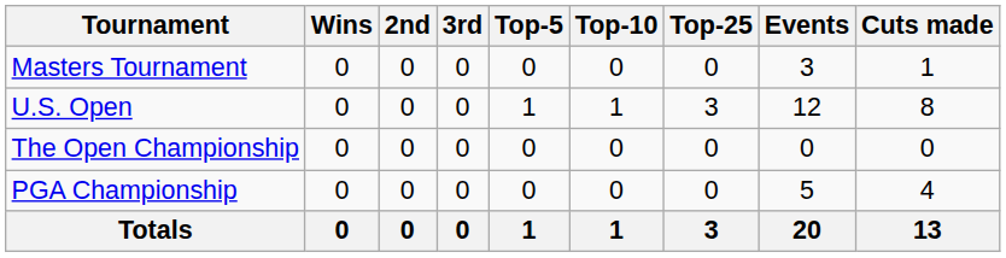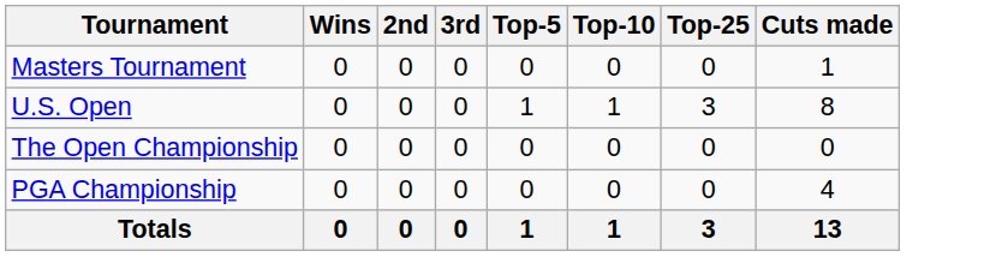 <table class=wikitable style=text-align:center>
 <tr>
 <th>Tournament</th>
 <th>Wins</th>
 <th>2nd</th>
 <th>3rd</th>
 <th>Top-5</th>
 <th>Top-10</th>
 <th>Top-25</th>
-<th>Events</th>
 <th>Cuts made</th>
 </tr>
 <tr>
 <td align=left><a href='#'>Masters Tournament</a></td>
 <td>0</td>
 <td>0</td>
 <td>0</td>
 <td>0</td>
 <td>0</td>
 <td>0</td>
-<td>3</td>
 <td>1</td>
 </tr>
 <tr>
 <td align=left><a href='#'>U.S. Open</a></td>
 <td>0</td>
 <td>0</td>
 <td>0</td>
 <td>1</td>
 <td>1</td>
 <td>3</td>
-<td>12</td>
 <td>8</td>
 </tr>
 <tr>
 <td align=left><a href='#'>The Open Championship</a></td>
-<td>0</td>
 <td>0</td>
 <td>0</td>
 <td>0</td>
 <td>0</td>
 <td>0</td>
 <td>0</td>
 <td>0</td>
 </tr>
 <tr>
 <td align=left><a href='#'>PGA Championship</a></td>
 <td>0</td>
 <td>0</td>
 <td>0</td>
 <td>0</td>
 <td>0</td>
 <td>0</td>
-<td>5</td>
 <td>4</td>
 </tr>
 <tr>
 <th>Totals</th>
 <th>0</th>
 <th>0</th>
 <th>0</th>
 <th>1</th>
 <th>1</th>
 <th>3</th>
-<th>20</th>
 <th>13</th>
 </tr>
 </table>
